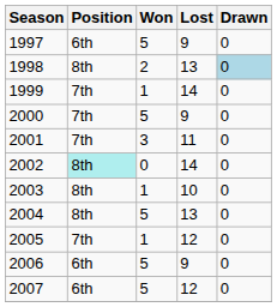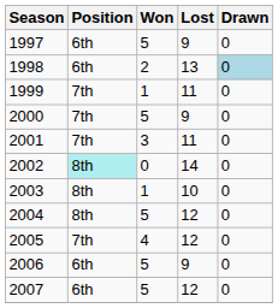 <table class="wikitable collapsible">
 <tr>
 <th>Season</th>
 <th>Position</th>
 <th>Won</th>
 <th>Lost</th>
 <th>Drawn</th>
 </tr>
 <tr>
 <td>1997</td>
 <td>6th</td>
 <td>5</td>
 <td>9</td>
 <td>0</td>
 </tr>
 <tr>
 <td>1998</td>
-<td>8th</td>
+<td>6th</td>
 <td>2</td>
 <td>13</td>
 <td style="background: lightblue;">0</td>
 </tr>
 <tr>
 <td>1999</td>
 <td>7th</td>
 <td>1</td>
-<td>14</td>
+<td>11</td>
 <td>0</td>
 </tr>
 <tr>
 <td>2000</td>
 <td>7th</td>
 <td>5</td>
 <td>9</td>
 <td>0</td>
 </tr>
 <tr>
 <td>2001</td>
 <td>7th</td>
 <td>3</td>
 <td>11</td>
 <td>0</td>
 </tr>
 <tr>
 <td>2002</td>
 <td style="background: paleturquoise;">8th</td>
 <td>0</td>
 <td>14</td>
 <td>0</td>
 </tr>
 <tr>
 <td>2003</td>
 <td>8th</td>
 <td>1</td>
 <td>10</td>
 <td>0</td>
 </tr>
 <tr>
 <td>2004</td>
 <td>8th</td>
 <td>5</td>
-<td>13</td>
+<td>12</td>
 <td>0</td>
 </tr>
 <tr>
 <td>2005</td>
 <td>7th</td>
-<td>1</td>
+<td>4</td>
 <td>12</td>
 <td>0</td>
 </tr>
 <tr>
 <td>2006</td>
 <td>6th</td>
 <td>5</td>
 <td>9</td>
 <td>0</td>
 </tr>
 <tr>
 <td>2007</td>
 <td>6th</td>
 <td>5</td>
 <td>12</td>
 <td>0</td>
 </tr>
 <tr>
 </tr>
 </table>
